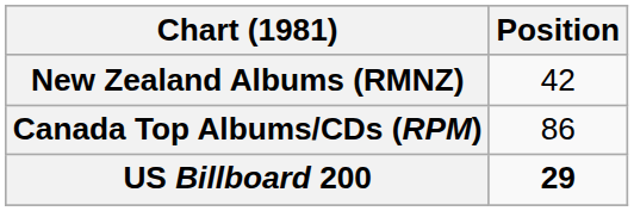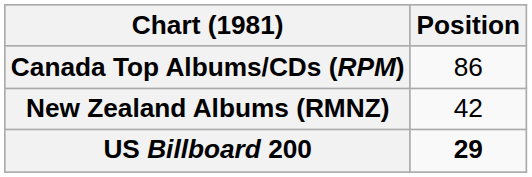 <table class="wikitable plainrowheaders" style="text-align:center">
 <tr>
 <th scope="col">Chart (1981)</th>
 <th scope="col">Position</th>
 </tr>
 <tr>
+<th scope="row">Canada Top Albums/CDs (<em>RPM</em>)</th>
+<td>86</td>
+</tr>
+<tr>
 <th scope="row">New Zealand Albums (RMNZ)</th>
 <td>42</td>
-</tr>
-<tr>
-<th scope="row">Canada Top Albums/CDs (<em>RPM</em>)</th>
-<td>86</td>
 </tr>
 <tr>
 <th scope="row">US <em>Billboard</em> 200</th>
 <td><strong>29</strong></td>
 </tr>
 </table>
